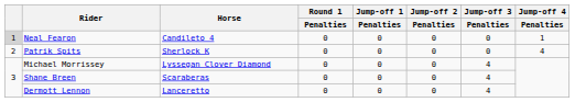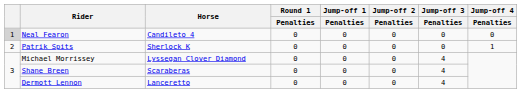 <table class="wikitable" style="font-size: 90%">
 <tr>
 <th rowspan=2 width=20></th>
 <th rowspan=2 width=200>Rider</th>
 <th rowspan=2 width=200>Horse</th>
 <th>Round 1</th>
 <th>Jump-off 1</th>
 <th>Jump-off 2</th>
 <th>Jump-off 3</th>
 <th>Jump-off 4</th>
 </tr>
 <tr>
 <th width=75>Penalties</th>
 <th width=75>Penalties</th>
 <th width=75>Penalties</th>
 <th width=75>Penalties</th>
 <th width=75>Penalties</th>
 </tr>
 <tr>
 <td align=center style="background: lightgrey;">1</td>
 <td> <a href='#'>Neal Fearon</a></td>
 <td><a href='#'>Candileto 4</a></td>
 <td align=center>0</td>
 <td align=center>0</td>
 <td align=center>0</td>
 <td align=center>0</td>
-<td align=center>1</td>
+<td align=center>0</td>
 </tr>
 <tr>
 <td align=center>2</td>
 <td> <a href='#'>Patrik Spits</a></td>
 <td><a href='#'>Sherlock K</a></td>
 <td align=center>0</td>
 <td align=center>0</td>
 <td align=center>0</td>
 <td align=center>0</td>
-<td align=center>4</td>
+<td align=center>1</td>
 </tr>
 <tr>
 <td rowspan=3 align=center>3</td>
 <td> Michael Morrissey</td>
 <td><a href='#'>Lyssegan Clover Diamond</a></td>
 <td align=center>0</td>
 <td align=center>0</td>
 <td align=center>0</td>
 <td align=center>4</td>
 <td rowspan=3></td>
 </tr>
 <tr>
 <td> <a href='#'>Shane Breen</a></td>
 <td><a href='#'>Scaraberas</a></td>
 <td align=center>0</td>
 <td align=center>0</td>
 <td align=center>0</td>
 <td align=center>4</td>
 </tr>
 <tr>
 <td> <a href='#'>Dermott Lennon</a></td>
 <td><a href='#'>Lanceretto</a></td>
 <td align=center>0</td>
 <td align=center>0</td>
 <td align=center>0</td>
 <td align=center>4</td>
 </tr>
 </table>
